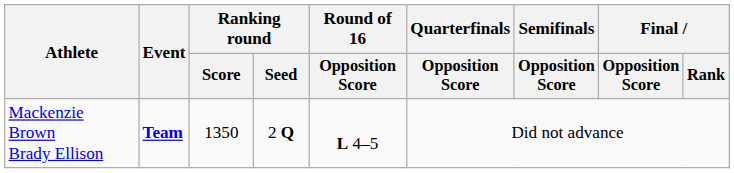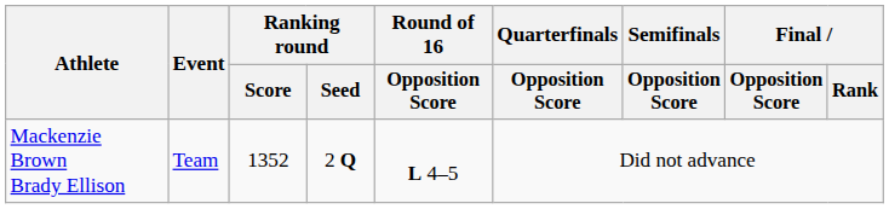 <table class=wikitable style=font-size:90%>
 <tr>
 <th rowspan=2>Athlete</th>
 <th rowspan=2>Event</th>
 <th colspan=2>Ranking round</th>
 <th>Round of 16</th>
 <th>Quarterfinals</th>
 <th>Semifinals</th>
 <th colspan=2>Final / </th>
 </tr>
 <tr style=font-size:95%>
 <th>Score</th>
 <th>Seed</th>
 <th>Opposition<br>Score</th>
 <th>Opposition<br>Score</th>
 <th>Opposition<br>Score</th>
 <th>Opposition<br>Score</th>
 <th>Rank</th>
 </tr>
 <tr align=center>
 <td align=left><a href='#'>Mackenzie Brown</a><br><a href='#'>Brady Ellison</a></td>
-<td align=left><strong><a href='#'>Team</a></strong></td>
-<td>1350</td>
+<td align=left><a href='#'>Team</a></td>
+<td>1352</td>
 <td>2 <strong>Q</strong></td>
 <td><br><strong>L</strong> 4–5</td>
 <td colspan=4>Did not advance</td>
 </tr>
 </table>
